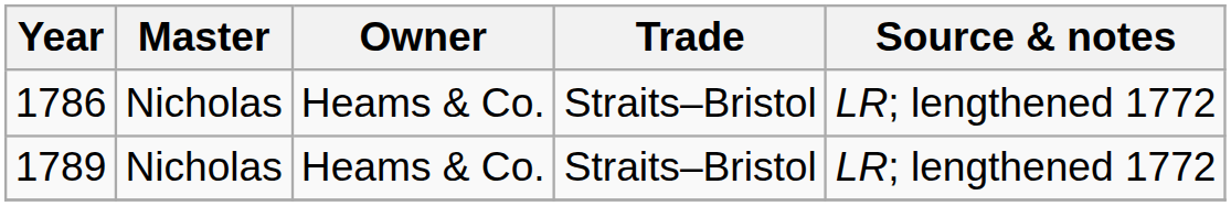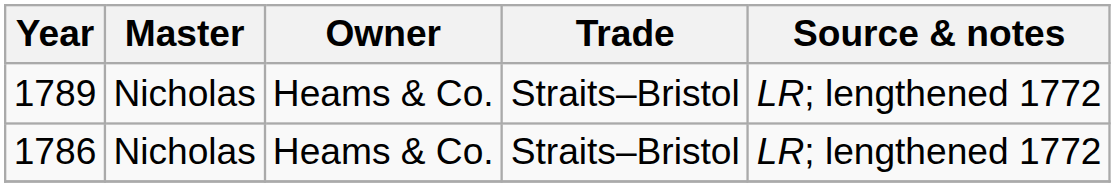 <table class=" wikitable">
 <tr>
 <th>Year</th>
 <th>Master</th>
 <th>Owner</th>
 <th>Trade</th>
 <th>Source & notes</th>
 </tr>
 <tr>
-<td>1786</td>
+<td>1789</td>
 <td>Nicholas</td>
 <td>Heams & Co.</td>
 <td>Straits–Bristol</td>
 <td><em>LR</em>; lengthened 1772</td>
 </tr>
 <tr>
-<td>1789</td>
+<td>1786</td>
 <td>Nicholas</td>
 <td>Heams & Co.</td>
 <td>Straits–Bristol</td>
 <td><em>LR</em>; lengthened 1772</td>
 </tr>
 <tr>
 </tr>
 </table>
